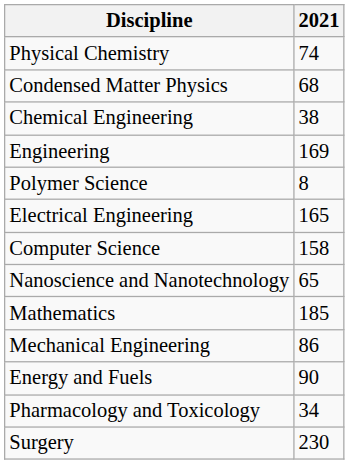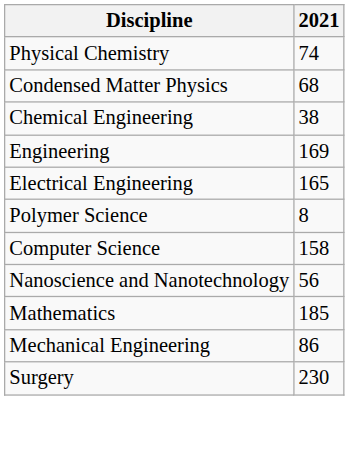 <table class="wikitable">
 <tr>
 <th>Discipline</th>
 <th>2021</th>
 </tr>
 <tr>
 <td>Physical Chemistry</td>
 <td>74</td>
 </tr>
 <tr>
 <td>Condensed Matter Physics</td>
 <td>68</td>
 </tr>
 <tr>
 <td>Chemical Engineering</td>
 <td>38</td>
 </tr>
 <tr>
 <td>Engineering</td>
 <td>169</td>
 </tr>
 <tr>
+<td>Electrical Engineering</td>
+<td>165</td>
+</tr>
+<tr>
 <td>Polymer Science</td>
 <td>8</td>
-</tr>
-<tr>
-<td>Electrical Engineering</td>
-<td>165</td>
 </tr>
 <tr>
 <td>Computer Science</td>
 <td>158</td>
 </tr>
 <tr>
 <td>Nanoscience and Nanotechnology</td>
-<td>65</td>
+<td>56</td>
 </tr>
 <tr>
 <td>Mathematics</td>
 <td>185</td>
 </tr>
 <tr>
 <td>Mechanical Engineering</td>
 <td>86</td>
 </tr>
 <tr>
-<td>Energy and Fuels</td>
-<td>90</td>
-</tr>
-<tr>
-<td>Pharmacology and Toxicology</td>
-<td>34</td>
-</tr>
-<tr>
 <td>Surgery</td>
 <td>230</td>
 </tr>
 </table>
